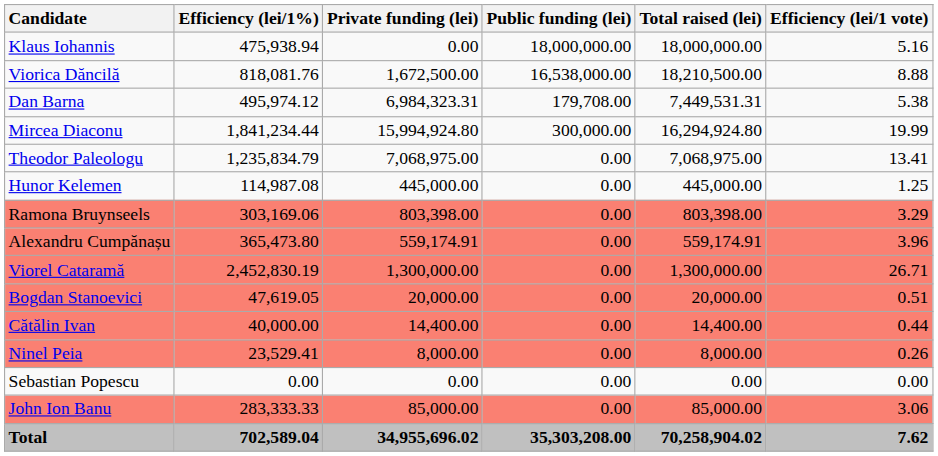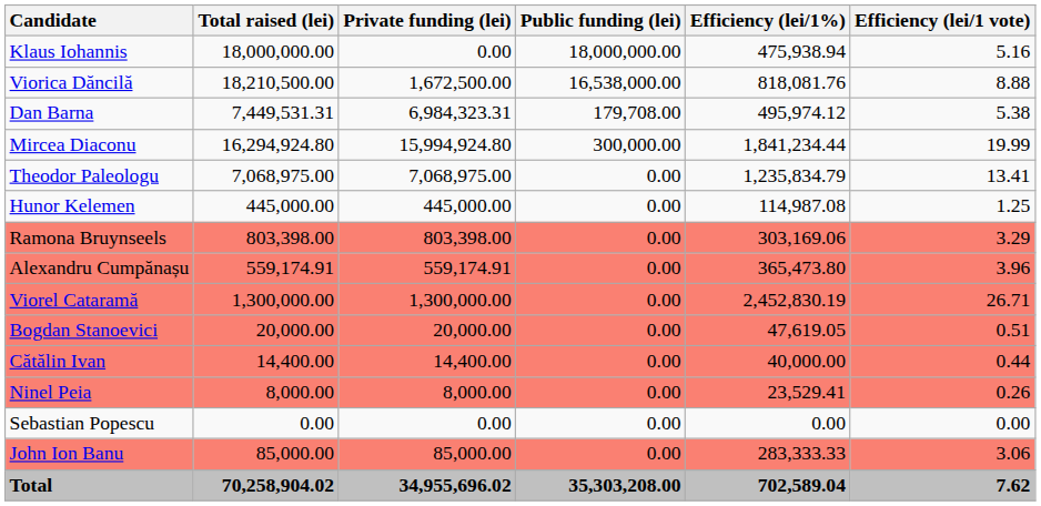 <table class="wikitable sortable" style="text-align:right;">
 <tr>
 <th style="text-align:left;">Candidate</th>
-<th data-sort-type=ratio>Efficiency (lei/1%)</th>
+<th data-sort-type=currency>Total raised (lei)</th>
 <th data-sort-type=currency>Private funding (lei)</th>
 <th data-sort-type=currency>Public funding (lei)</th>
-<th data-sort-type=currency>Total raised (lei)</th>
+<th data-sort-type=ratio>Efficiency (lei/1%)</th>
 <th data-sort-type=ratio>Efficiency (lei/1 vote)</th>
 </tr>
 <tr>
 <td style="text-align:left;"><a href='#'>Klaus Iohannis</a></td>
-<td>475,938.94</td>
+<td>18,000,000.00</td>
 <td>0.00</td>
 <td>18,000,000.00</td>
-<td>18,000,000.00</td>
+<td>475,938.94</td>
 <td>5.16</td>
 </tr>
 <tr>
 <td style="text-align:left;"><a href='#'>Viorica Dăncilă</a></td>
-<td>818,081.76</td>
+<td>18,210,500.00</td>
 <td>1,672,500.00</td>
 <td>16,538,000.00</td>
-<td>18,210,500.00</td>
+<td>818,081.76</td>
 <td>8.88</td>
 </tr>
 <tr>
 <td style="text-align:left;"><a href='#'>Dan Barna</a></td>
-<td>495,974.12</td>
+<td>7,449,531.31</td>
 <td>6,984,323.31</td>
 <td>179,708.00</td>
-<td>7,449,531.31</td>
+<td>495,974.12</td>
 <td>5.38</td>
 </tr>
 <tr>
 <td style="text-align:left;"><a href='#'>Mircea Diaconu</a></td>
-<td>1,841,234.44</td>
+<td>16,294,924.80</td>
 <td>15,994,924.80</td>
 <td>300,000.00</td>
-<td>16,294,924.80</td>
+<td>1,841,234.44</td>
 <td>19.99</td>
 </tr>
 <tr>
 <td style="text-align:left;"><a href='#'>Theodor Paleologu</a></td>
-<td>1,235,834.79</td>
+<td>7,068,975.00</td>
 <td>7,068,975.00</td>
 <td>0.00</td>
-<td>7,068,975.00</td>
+<td>1,235,834.79</td>
 <td>13.41</td>
 </tr>
 <tr>
 <td style="text-align:left;"><a href='#'>Hunor Kelemen</a></td>
-<td>114,987.08</td>
+<td>445,000.00</td>
 <td>445,000.00</td>
 <td>0.00</td>
-<td>445,000.00</td>
+<td>114,987.08</td>
 <td>1.25</td>
 </tr>
 <tr style="background:salmon;">
 <td style="text-align:left;">Ramona Bruynseels</td>
-<td>303,169.06</td>
+<td>803,398.00</td>
 <td>803,398.00</td>
 <td>0.00</td>
-<td>803,398.00</td>
+<td>303,169.06</td>
 <td>3.29</td>
 </tr>
 <tr style="background:salmon;">
 <td style="text-align:left;">Alexandru Cumpănașu</td>
-<td>365,473.80</td>
+<td>559,174.91</td>
 <td>559,174.91</td>
 <td>0.00</td>
-<td>559,174.91</td>
+<td>365,473.80</td>
 <td>3.96</td>
 </tr>
 <tr style="background:salmon;">
 <td style="text-align:left;"><a href='#'>Viorel Cataramă</a></td>
-<td>2,452,830.19</td>
+<td>1,300,000.00</td>
 <td>1,300,000.00</td>
 <td>0.00</td>
-<td>1,300,000.00</td>
+<td>2,452,830.19</td>
 <td>26.71</td>
 </tr>
 <tr style="background:salmon;">
 <td style="text-align:left;"><a href='#'>Bogdan Stanoevici</a></td>
-<td>47,619.05</td>
+<td>20,000.00</td>
 <td>20,000.00</td>
 <td>0.00</td>
-<td>20,000.00</td>
+<td>47,619.05</td>
 <td>0.51</td>
 </tr>
 <tr style="background:salmon;">
 <td style="text-align:left;"><a href='#'>Cătălin Ivan</a></td>
-<td>40,000.00</td>
+<td>14,400.00</td>
 <td>14,400.00</td>
 <td>0.00</td>
-<td>14,400.00</td>
+<td>40,000.00</td>
 <td>0.44</td>
 </tr>
 <tr style="background:salmon;">
 <td style="text-align:left;"><a href='#'>Ninel Peia</a></td>
-<td>23,529.41</td>
+<td>8,000.00</td>
 <td>8,000.00</td>
 <td>0.00</td>
-<td>8,000.00</td>
+<td>23,529.41</td>
 <td>0.26</td>
 </tr>
 <tr>
 <td style="text-align:left;">Sebastian Popescu</td>
 <td>0.00</td>
 <td>0.00</td>
 <td>0.00</td>
 <td>0.00</td>
 <td>0.00</td>
 </tr>
 <tr style="background:salmon;">
 <td style="text-align:left;"><a href='#'>John Ion Banu</a></td>
-<td>283,333.33</td>
+<td>85,000.00</td>
 <td>85,000.00</td>
 <td>0.00</td>
-<td>85,000.00</td>
+<td>283,333.33</td>
 <td>3.06</td>
 </tr>
 <tr style="background:silver;">
 <td style="text-align:left;"><strong>Total</strong></td>
-<td><strong>702,589.04</strong></td>
+<td><strong>70,258,904.02</strong></td>
 <td><strong>34,955,696.02</strong></td>
 <td><strong>35,303,208.00</strong></td>
-<td><strong>70,258,904.02</strong></td>
+<td><strong>702,589.04</strong></td>
 <td><strong>7.62</strong></td>
 </tr>
 </table>
